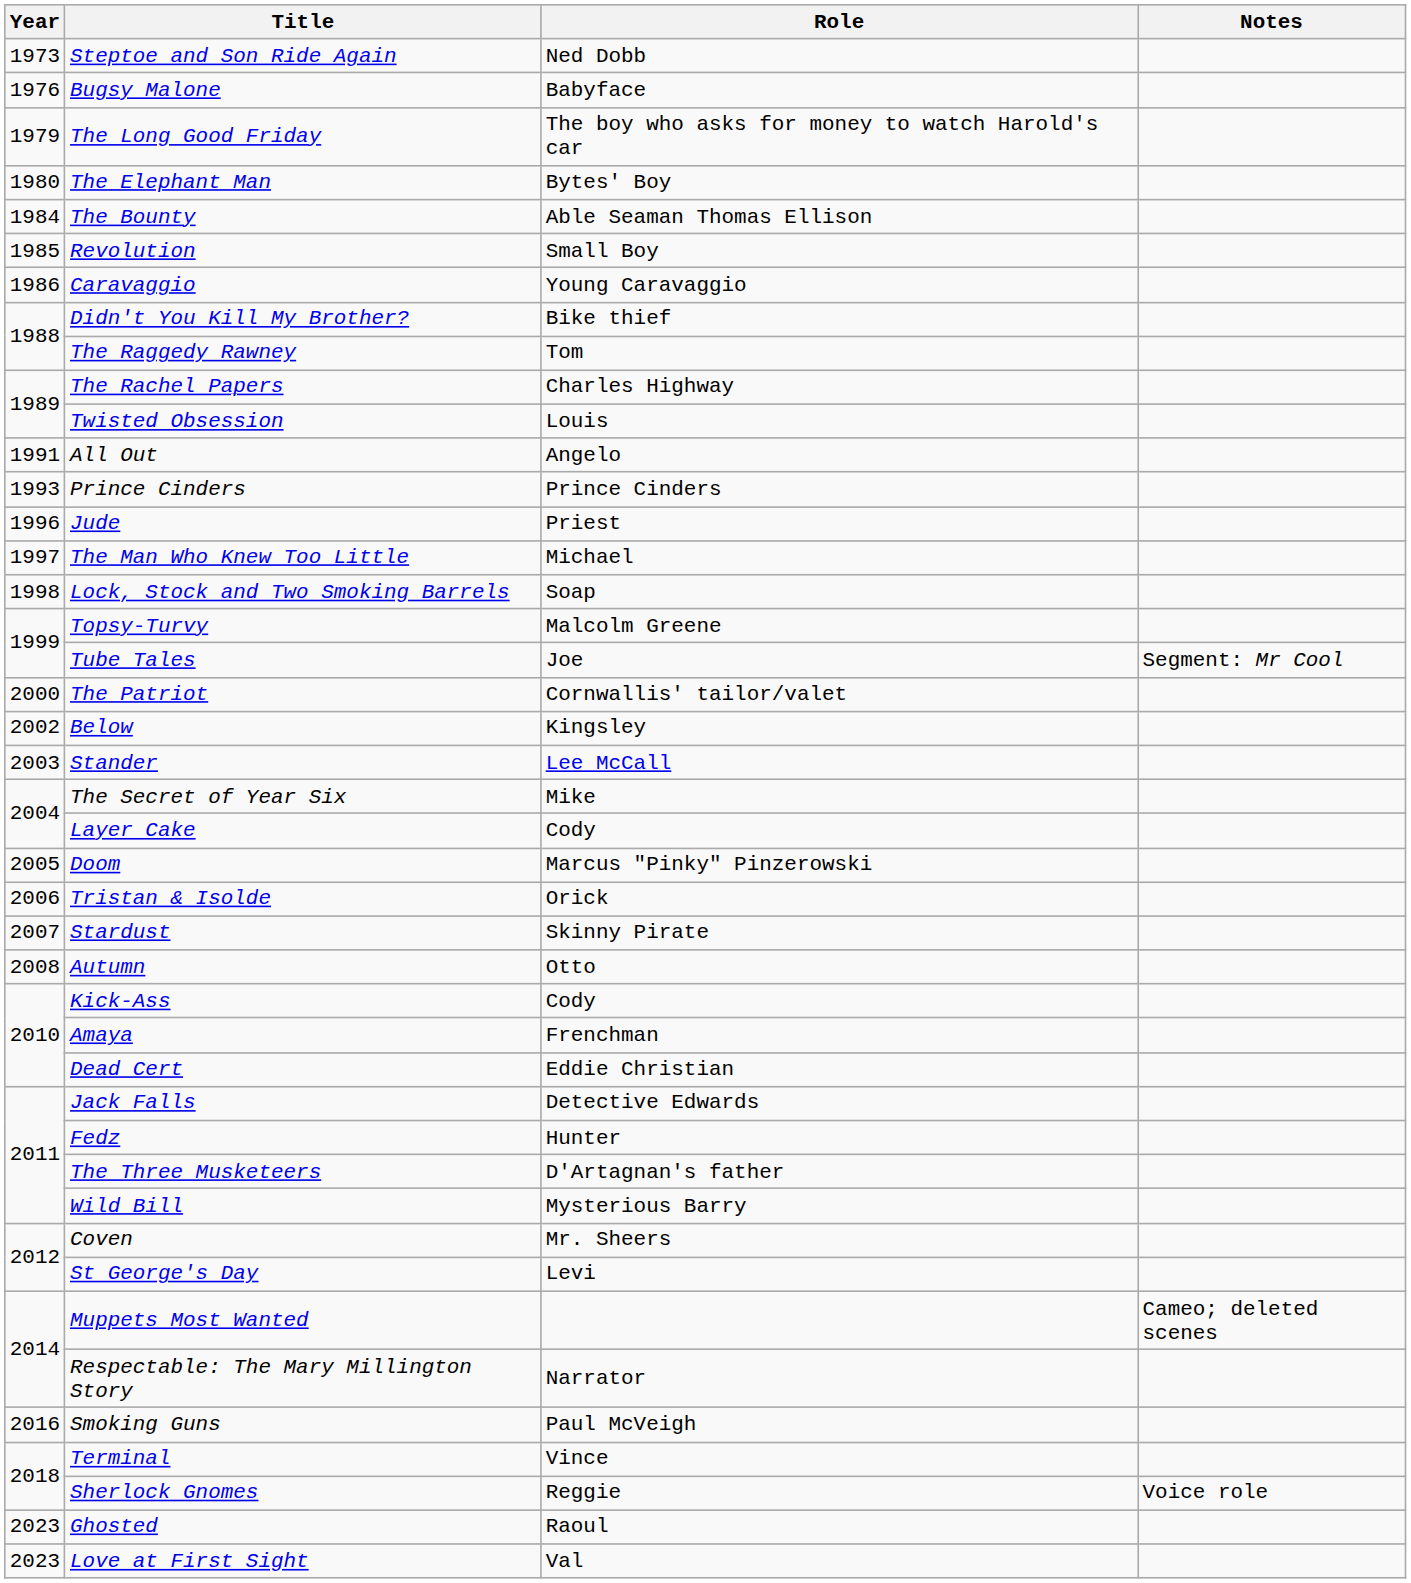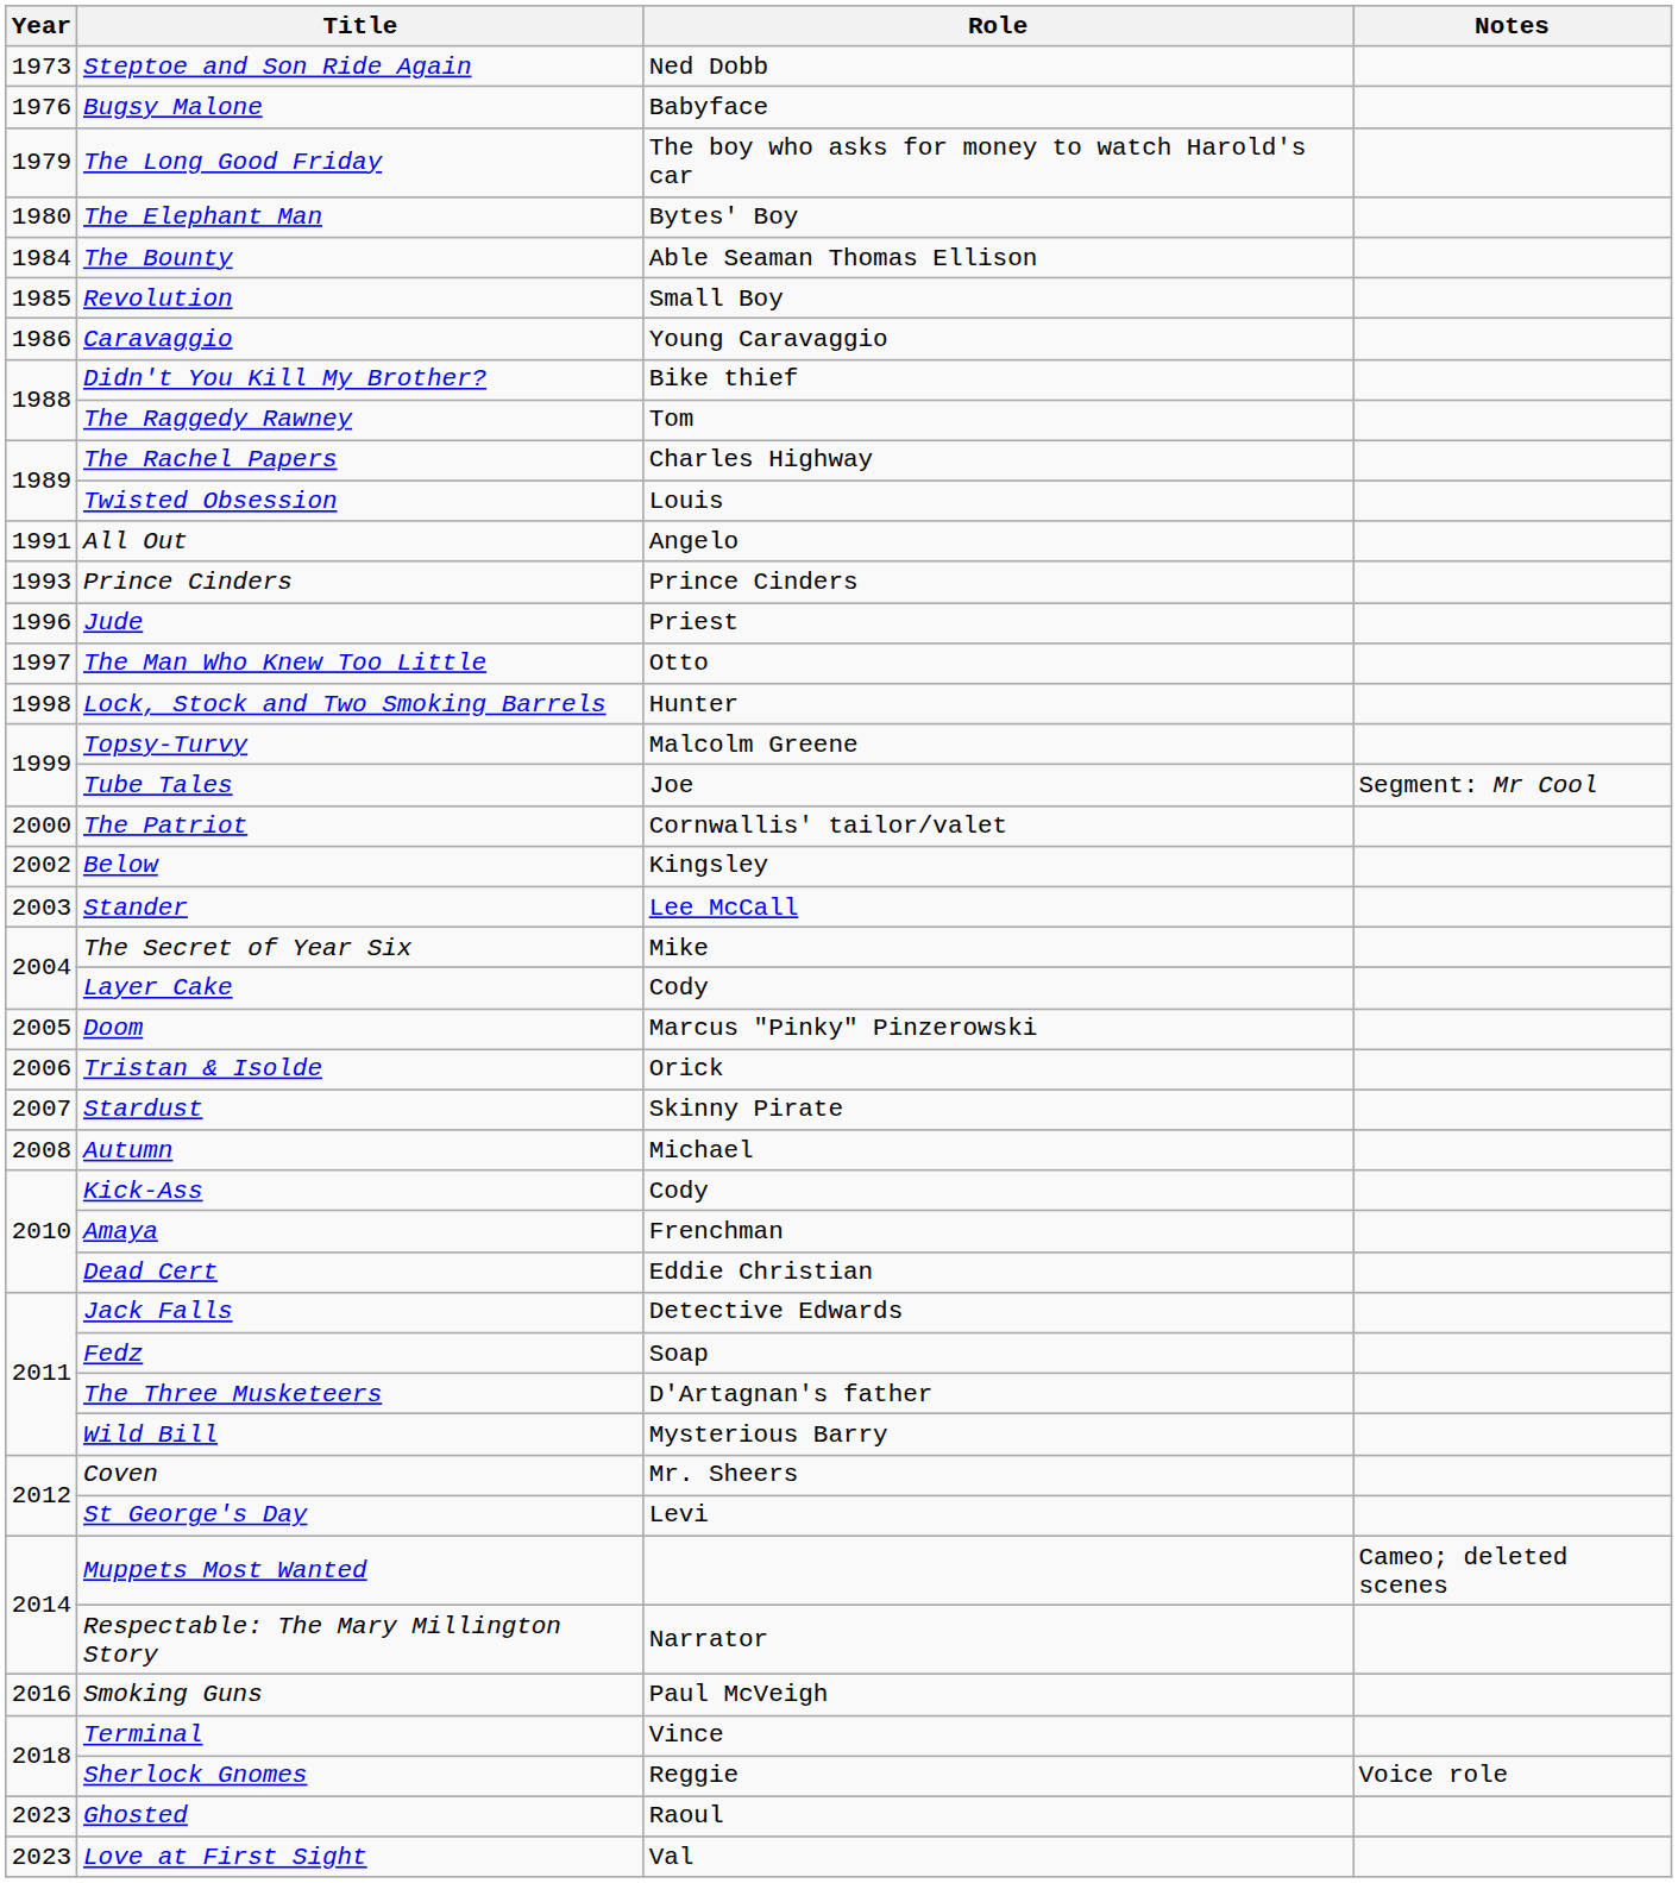 <table class="wikitable sortable">
 <tr style="text-align:center;">
 <th>Year</th>
 <th>Title</th>
 <th>Role</th>
 <th class="unsortable">Notes</th>
 </tr>
 <tr>
 <td>1973</td>
 <td><em><a href='#'>Steptoe and Son Ride Again</a></em></td>
 <td>Ned Dobb</td>
 <td></td>
 </tr>
 <tr>
 <td>1976</td>
 <td><em><a href='#'>Bugsy Malone</a></em></td>
 <td>Babyface</td>
 <td></td>
 </tr>
 <tr>
 <td>1979</td>
 <td><em><a href='#'>The Long Good Friday</a></em></td>
 <td>The boy who asks for money to watch Harold's car</td>
 <td></td>
 </tr>
 <tr>
 <td>1980</td>
 <td><em><a href='#'>The Elephant Man</a></em></td>
 <td>Bytes' Boy</td>
 <td></td>
 </tr>
 <tr>
 <td>1984</td>
 <td><em><a href='#'>The Bounty</a></em></td>
 <td>Able Seaman Thomas Ellison</td>
 <td></td>
 </tr>
 <tr>
 <td>1985</td>
 <td><em><a href='#'>Revolution</a></em></td>
 <td>Small Boy</td>
 <td></td>
 </tr>
 <tr>
 <td>1986</td>
 <td><em><a href='#'>Caravaggio</a></em></td>
 <td>Young Caravaggio</td>
 <td></td>
 </tr>
 <tr>
 <td rowspan="2">1988</td>
 <td><em><a href='#'>Didn't You Kill My Brother?</a></em></td>
 <td>Bike thief</td>
 <td></td>
 </tr>
 <tr>
 <td><em><a href='#'>The Raggedy Rawney</a></em></td>
 <td>Tom</td>
 <td></td>
 </tr>
 <tr>
 <td rowspan="2">1989</td>
 <td><em><a href='#'>The Rachel Papers</a></em></td>
 <td>Charles Highway</td>
 <td></td>
 </tr>
 <tr>
 <td><em><a href='#'>Twisted Obsession</a></em></td>
 <td>Louis</td>
 <td></td>
 </tr>
 <tr>
 <td>1991</td>
 <td><em>All Out</em></td>
 <td>Angelo</td>
 <td></td>
 </tr>
 <tr>
 <td>1993</td>
 <td><em>Prince Cinders</em></td>
 <td>Prince Cinders</td>
 <td></td>
 </tr>
 <tr>
 <td>1996</td>
 <td><em><a href='#'>Jude</a></em></td>
 <td>Priest</td>
 <td></td>
 </tr>
 <tr>
 <td>1997</td>
 <td><em><a href='#'>The Man Who Knew Too Little</a></em></td>
-<td>Michael</td>
+<td>Otto</td>
 <td></td>
 </tr>
 <tr>
 <td>1998</td>
 <td><em><a href='#'>Lock, Stock and Two Smoking Barrels</a></em></td>
-<td>Soap</td>
+<td>Hunter</td>
 <td></td>
 </tr>
 <tr>
 <td rowspan="2">1999</td>
 <td><em><a href='#'>Topsy-Turvy</a></em></td>
 <td>Malcolm Greene</td>
 <td></td>
 </tr>
 <tr>
 <td><em><a href='#'>Tube Tales</a></em></td>
 <td>Joe</td>
 <td>Segment: <em>Mr Cool</em></td>
 </tr>
 <tr>
 <td>2000</td>
 <td><em><a href='#'>The Patriot</a></em></td>
 <td>Cornwallis' tailor/valet</td>
 <td></td>
 </tr>
 <tr>
 <td>2002</td>
 <td><em><a href='#'>Below</a></em></td>
 <td>Kingsley</td>
 <td></td>
 </tr>
 <tr>
 <td>2003</td>
 <td><em><a href='#'>Stander</a></em></td>
 <td><a href='#'>Lee McCall</a></td>
 <td></td>
 </tr>
 <tr>
 <td rowspan="2">2004</td>
 <td><em>The Secret of Year Six</em></td>
 <td>Mike</td>
 <td></td>
 </tr>
 <tr>
 <td><em><a href='#'>Layer Cake</a></em></td>
 <td>Cody</td>
 <td></td>
 </tr>
 <tr>
 <td>2005</td>
 <td><em><a href='#'>Doom</a></em></td>
 <td>Marcus "Pinky" Pinzerowski</td>
 <td></td>
 </tr>
 <tr>
 <td>2006</td>
 <td><em><a href='#'>Tristan & Isolde</a></em></td>
 <td>Orick</td>
 <td></td>
 </tr>
 <tr>
 <td>2007</td>
 <td><em><a href='#'>Stardust</a></em></td>
 <td>Skinny Pirate</td>
 <td></td>
 </tr>
 <tr>
 <td>2008</td>
 <td><em><a href='#'>Autumn</a></em></td>
-<td>Otto</td>
+<td>Michael</td>
 <td></td>
 </tr>
 <tr>
 <td rowspan="3">2010</td>
 <td><em><a href='#'>Kick-Ass</a></em></td>
 <td>Cody</td>
 <td></td>
 </tr>
 <tr>
 <td><em><a href='#'>Amaya</a></em></td>
 <td>Frenchman</td>
 <td></td>
 </tr>
 <tr>
 <td><em><a href='#'>Dead Cert</a></em></td>
 <td>Eddie Christian</td>
 <td></td>
 </tr>
 <tr>
 <td rowspan="4">2011</td>
 <td><em><a href='#'>Jack Falls</a></em></td>
 <td>Detective Edwards</td>
 <td></td>
 </tr>
 <tr>
 <td><em><a href='#'>Fedz</a></em></td>
-<td>Hunter</td>
+<td>Soap</td>
 <td></td>
 </tr>
 <tr>
 <td><em><a href='#'>The Three Musketeers</a></em></td>
 <td>D'Artagnan's father</td>
 <td></td>
 </tr>
 <tr>
 <td><em><a href='#'>Wild Bill</a></em></td>
 <td>Mysterious Barry</td>
 <td></td>
 </tr>
 <tr>
 <td rowspan="2">2012</td>
 <td><em>Coven</em></td>
 <td>Mr. Sheers</td>
 <td></td>
 </tr>
 <tr>
 <td><em><a href='#'>St George's Day</a></em></td>
 <td>Levi</td>
 <td></td>
 </tr>
 <tr>
 <td rowspan="2">2014</td>
 <td><em><a href='#'>Muppets Most Wanted</a></em></td>
 <td></td>
 <td>Cameo; deleted scenes</td>
 </tr>
 <tr>
 <td><em>Respectable: The Mary Millington Story</em></td>
 <td>Narrator</td>
 <td></td>
 </tr>
 <tr>
 <td>2016</td>
 <td><em>Smoking Guns</em></td>
 <td>Paul McVeigh</td>
 <td></td>
 </tr>
 <tr>
 <td rowspan="2">2018</td>
 <td><em><a href='#'>Terminal</a></em></td>
 <td>Vince</td>
 <td></td>
 </tr>
 <tr>
 <td><em><a href='#'>Sherlock Gnomes</a></em></td>
 <td>Reggie</td>
 <td>Voice role</td>
 </tr>
 <tr>
 <td>2023</td>
 <td><em><a href='#'>Ghosted</a></em></td>
 <td>Raoul</td>
 <td></td>
 </tr>
 <tr>
 <td>2023</td>
 <td><em><a href='#'>Love at First Sight</a></em></td>
 <td>Val</td>
 <td></td>
 </tr>
 </table>
